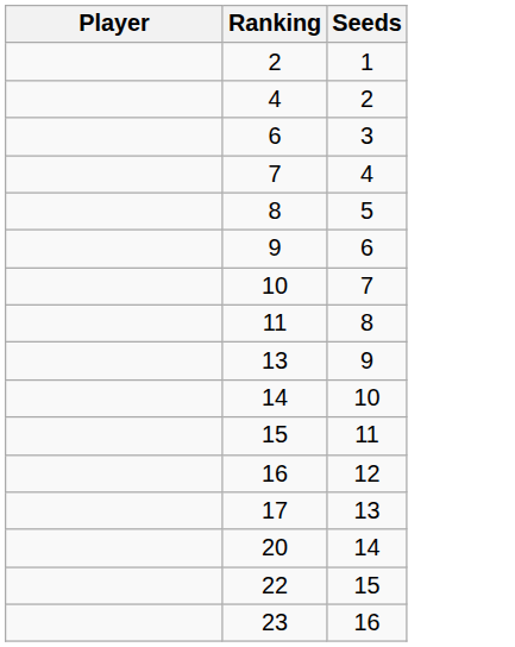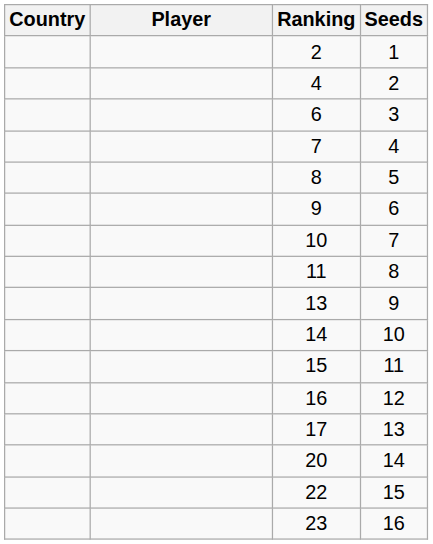 <table class="sortable wikitable">
 <tr>
+<th width="30">Country</th>
 <th width="140">Player</th>
 <th>Ranking</th>
 <th>Seeds</th>
 </tr>
 <tr>
 <td></td>
+<td></td>
 <td align="center">2</td>
 <td align="center">1</td>
 </tr>
 <tr>
+<td></td>
 <td></td>
 <td align="center">4</td>
 <td align="center">2</td>
 </tr>
 <tr>
 <td></td>
+<td></td>
 <td align="center">6</td>
 <td align="center">3</td>
 </tr>
 <tr>
+<td></td>
 <td></td>
 <td align="center">7</td>
 <td align="center">4</td>
 </tr>
 <tr>
 <td></td>
+<td></td>
 <td align="center">8</td>
 <td align="center">5</td>
 </tr>
 <tr>
+<td></td>
 <td></td>
 <td align="center">9</td>
 <td align="center">6</td>
 </tr>
 <tr>
 <td></td>
+<td></td>
 <td align="center">10</td>
 <td align="center">7</td>
 </tr>
 <tr>
+<td></td>
 <td></td>
 <td align="center">11</td>
 <td align="center">8</td>
 </tr>
 <tr>
 <td></td>
+<td></td>
 <td align="center">13</td>
 <td align="center">9</td>
 </tr>
 <tr>
+<td></td>
 <td></td>
 <td align="center">14</td>
 <td align="center">10</td>
 </tr>
 <tr>
 <td></td>
+<td></td>
 <td align="center">15</td>
 <td align="center">11</td>
 </tr>
 <tr>
+<td></td>
 <td></td>
 <td align="center">16</td>
 <td align="center">12</td>
 </tr>
 <tr>
 <td></td>
+<td></td>
 <td align="center">17</td>
 <td align="center">13</td>
 </tr>
 <tr>
+<td></td>
 <td></td>
 <td align="center">20</td>
 <td align="center">14</td>
 </tr>
 <tr>
 <td></td>
+<td></td>
 <td align="center">22</td>
 <td align="center">15</td>
 </tr>
 <tr>
 <td></td>
+<td></td>
 <td align="center">23</td>
 <td align="center">16</td>
 </tr>
 </table>
